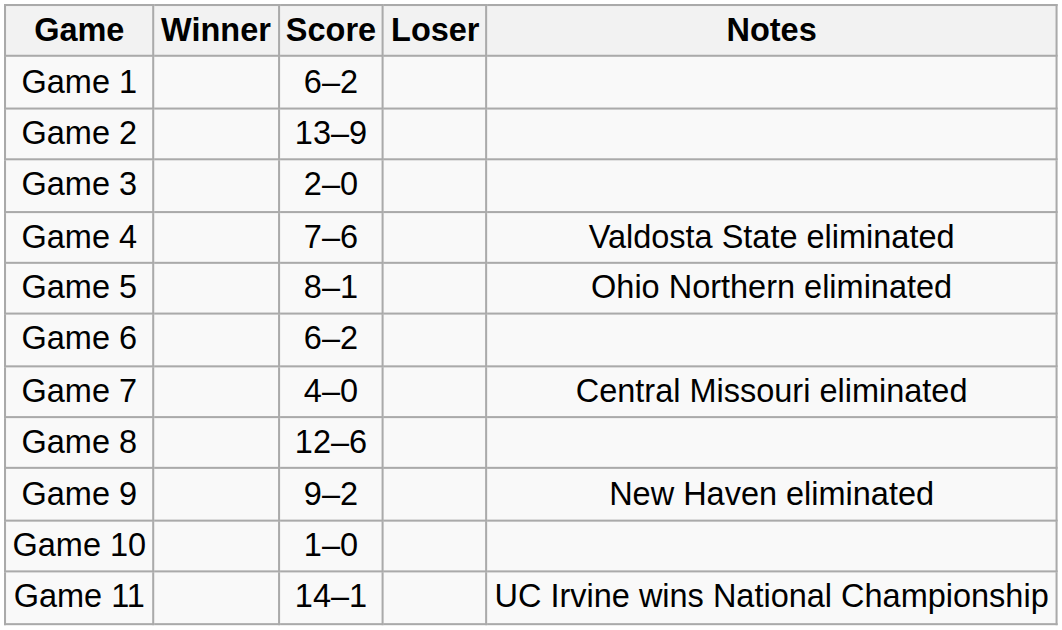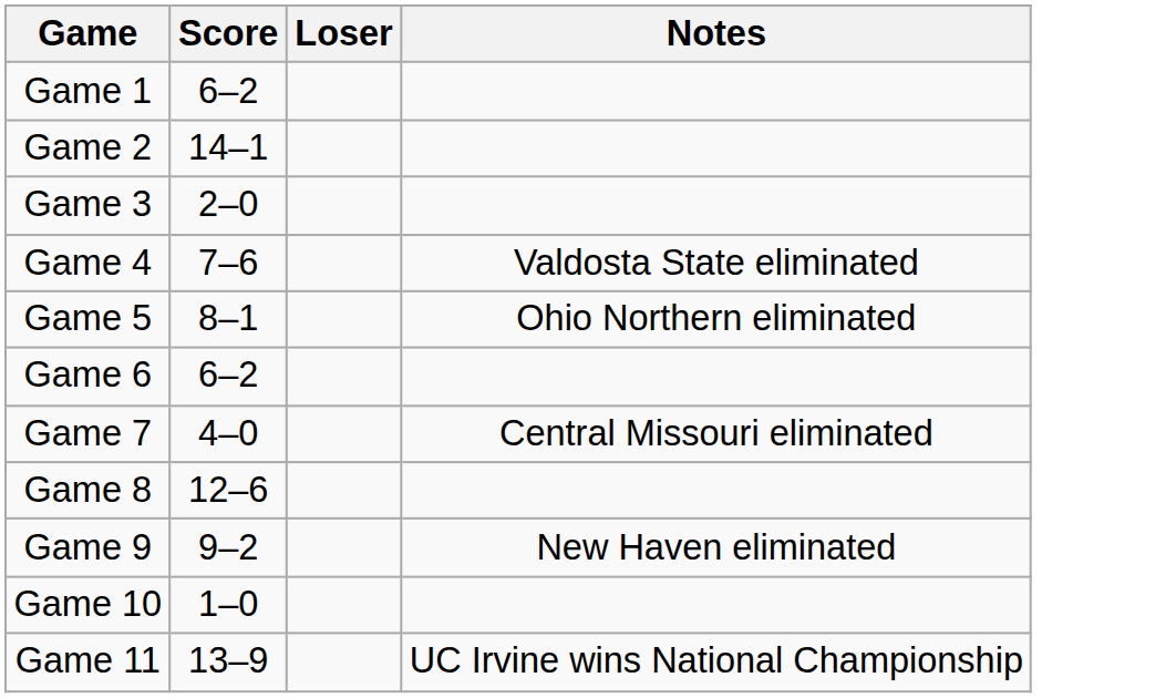 <table class="wikitable">
 <tr style="text-align:center; background:#f2f2f2;">
 <th>Game</th>
-<th>Winner</th>
 <th>Score</th>
 <th>Loser</th>
 <th>Notes</th>
 </tr>
 <tr align=center>
 <td>Game 1</td>
-<td></td>
 <td>6–2</td>
 <td></td>
 <td></td>
 </tr>
 <tr align=center>
 <td>Game 2</td>
-<td></td>
-<td>13–9</td>
+<td>14–1</td>
 <td></td>
 <td></td>
 </tr>
 <tr align=center>
 <td>Game 3</td>
-<td></td>
 <td>2–0</td>
 <td></td>
 <td></td>
 </tr>
 <tr align=center>
 <td>Game 4</td>
-<td></td>
 <td>7–6</td>
 <td></td>
 <td>Valdosta State eliminated</td>
 </tr>
 <tr align=center>
 <td>Game 5</td>
-<td></td>
 <td>8–1</td>
 <td></td>
 <td>Ohio Northern eliminated</td>
 </tr>
 <tr align=center>
 <td>Game 6</td>
-<td></td>
 <td>6–2</td>
 <td></td>
 <td></td>
 </tr>
 <tr align=center>
 <td>Game 7</td>
-<td></td>
 <td>4–0</td>
 <td></td>
 <td>Central Missouri eliminated</td>
 </tr>
 <tr align=center>
 <td>Game 8</td>
-<td></td>
 <td>12–6</td>
 <td></td>
 <td></td>
 </tr>
 <tr align=center>
 <td>Game 9</td>
-<td></td>
 <td>9–2</td>
 <td></td>
 <td>New Haven eliminated</td>
 </tr>
 <tr align=center>
 <td>Game 10</td>
-<td></td>
 <td>1–0</td>
 <td></td>
 <td></td>
 </tr>
 <tr align=center>
 <td>Game 11</td>
-<td></td>
-<td>14–1</td>
+<td>13–9</td>
 <td></td>
 <td>UC Irvine wins National Championship</td>
 </tr>
 </table>
